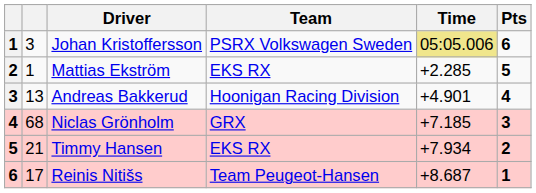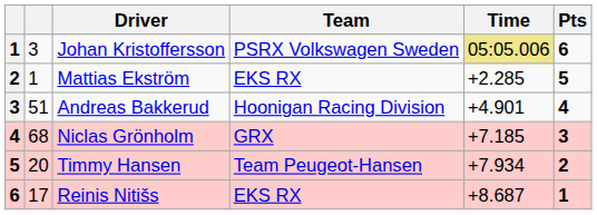 <table class=wikitable style="font-size:95%">
 <tr>
 <th></th>
 <th></th>
 <th>Driver</th>
 <th>Team</th>
 <th>Time</th>
 <th>Pts</th>
 </tr>
 <tr>
 <th>1</th>
 <td>3</td>
 <td> <a href='#'>Johan Kristoffersson</a></td>
 <td><a href='#'>PSRX Volkswagen Sweden</a></td>
 <td style="background: khaki;">05:05.006</td>
 <td><strong>6</strong></td>
 </tr>
 <tr>
 <th>2</th>
 <td>1</td>
 <td> <a href='#'>Mattias Ekström</a></td>
 <td><a href='#'>EKS RX</a></td>
 <td>+2.285</td>
 <td><strong>5</strong></td>
 </tr>
 <tr>
 <th>3</th>
-<td>13</td>
+<td>51</td>
 <td> <a href='#'>Andreas Bakkerud</a></td>
 <td><a href='#'>Hoonigan Racing Division</a></td>
 <td>+4.901</td>
 <td><strong>4</strong></td>
 </tr>
 <tr>
 <th style="background:#ffcccc;">4</th>
 <td style="background:#ffcccc;">68</td>
 <td style="background:#ffcccc;"> <a href='#'>Niclas Grönholm</a></td>
 <td style="background:#ffcccc;"><a href='#'>GRX</a></td>
 <td style="background:#ffcccc;">+7.185</td>
 <td style="background:#ffcccc;"><strong>3</strong></td>
 </tr>
 <tr>
 <th style="background:#ffcccc;">5</th>
-<td style="background:#ffcccc;">21</td>
+<td style="background:#ffcccc;">20</td>
 <td style="background:#ffcccc;"> <a href='#'>Timmy Hansen</a></td>
-<td style="background:#ffcccc;"><a href='#'>EKS RX</a></td>
+<td style="background:#ffcccc;"><a href='#'>Team Peugeot-Hansen</a></td>
 <td style="background:#ffcccc;">+7.934</td>
 <td style="background:#ffcccc;"><strong>2</strong></td>
 </tr>
 <tr>
 <th style="background:#ffcccc;">6</th>
 <td style="background:#ffcccc;">17</td>
 <td style="background:#ffcccc;"> <a href='#'>Reinis Nitišs</a></td>
-<td style="background:#ffcccc;"><a href='#'>Team Peugeot-Hansen</a></td>
+<td style="background:#ffcccc;"><a href='#'>EKS RX</a></td>
 <td style="background:#ffcccc;">+8.687</td>
 <td style="background:#ffcccc;"><strong>1</strong></td>
 </tr>
 </table>
